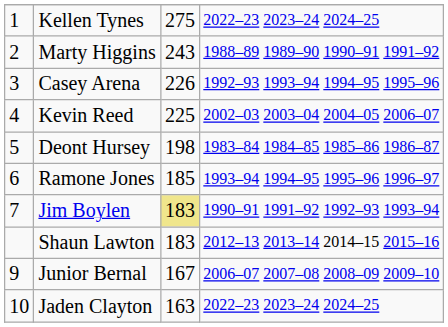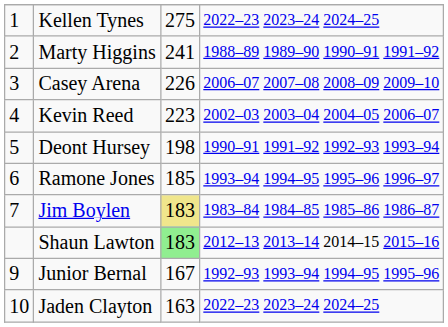 <table class="wikitable">
 <tr>
 </tr>
 <tr>
 <td>1</td>
 <td>Kellen Tynes</td>
 <td>275</td>
 <td style="font-size:80%;"><a href='#'>2022–23</a> <a href='#'>2023–24</a> <a href='#'>2024–25</a></td>
 </tr>
 <tr>
 <td>2</td>
 <td>Marty Higgins</td>
-<td>243</td>
+<td>241</td>
 <td style="font-size:80%;"><a href='#'>1988–89</a> <a href='#'>1989–90</a> <a href='#'>1990–91</a> <a href='#'>1991–92</a></td>
 </tr>
 <tr>
 <td>3</td>
 <td>Casey Arena</td>
 <td>226</td>
-<td style="font-size:80%;"><a href='#'>1992–93</a> <a href='#'>1993–94</a> <a href='#'>1994–95</a> <a href='#'>1995–96</a></td>
+<td style="font-size:80%;"><a href='#'>2006–07</a> <a href='#'>2007–08</a> <a href='#'>2008–09</a> <a href='#'>2009–10</a></td>
 </tr>
 <tr>
 <td>4</td>
 <td>Kevin Reed</td>
-<td>225</td>
+<td>223</td>
 <td style="font-size:80%;"><a href='#'>2002–03</a> <a href='#'>2003–04</a> <a href='#'>2004–05</a> <a href='#'>2006–07</a></td>
 </tr>
 <tr>
 <td>5</td>
 <td>Deont Hursey</td>
 <td>198</td>
-<td style="font-size:80%;"><a href='#'>1983–84</a> <a href='#'>1984–85</a> <a href='#'>1985–86</a> <a href='#'>1986–87</a></td>
+<td style="font-size:80%;"><a href='#'>1990–91</a> <a href='#'>1991–92</a> <a href='#'>1992–93</a> <a href='#'>1993–94</a></td>
 </tr>
 <tr>
 <td>6</td>
 <td>Ramone Jones</td>
 <td>185</td>
 <td style="font-size:80%;"><a href='#'>1993–94</a> <a href='#'>1994–95</a> <a href='#'>1995–96</a> <a href='#'>1996–97</a></td>
 </tr>
 <tr>
 <td>7</td>
 <td><a href='#'>Jim Boylen</a></td>
 <td style="background: khaki;">183</td>
-<td style="font-size:80%;"><a href='#'>1990–91</a> <a href='#'>1991–92</a> <a href='#'>1992–93</a> <a href='#'>1993–94</a></td>
+<td style="font-size:80%;"><a href='#'>1983–84</a> <a href='#'>1984–85</a> <a href='#'>1985–86</a> <a href='#'>1986–87</a></td>
 </tr>
 <tr>
 <td></td>
 <td>Shaun Lawton</td>
-<td>183</td>
+<td style="background: lightgreen;">183</td>
 <td style="font-size:80%;"><a href='#'>2012–13</a> <a href='#'>2013–14</a> 2014–15 <a href='#'>2015–16</a></td>
 </tr>
 <tr>
 <td>9</td>
 <td>Junior Bernal</td>
 <td>167</td>
-<td style="font-size:80%;"><a href='#'>2006–07</a> <a href='#'>2007–08</a> <a href='#'>2008–09</a> <a href='#'>2009–10</a></td>
+<td style="font-size:80%;"><a href='#'>1992–93</a> <a href='#'>1993–94</a> <a href='#'>1994–95</a> <a href='#'>1995–96</a></td>
 </tr>
 <tr>
 <td>10</td>
 <td>Jaden Clayton</td>
 <td>163</td>
 <td style="font-size:80%;"><a href='#'>2022–23</a> <a href='#'>2023–24</a> <a href='#'>2024–25</a></td>
 </tr>
 </table>
